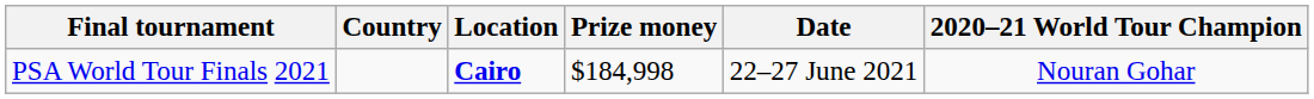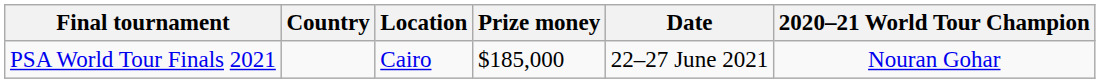 <table class=wikitable>
 <tr>
 <th>Final tournament</th>
 <th>Country</th>
 <th>Location</th>
 <th>Prize money</th>
 <th>Date</th>
 <th>2020–21 World Tour Champion</th>
 </tr>
 <tr>
 <td><a href='#'>PSA World Tour Finals</a> <a href='#'>2021</a></td>
 <td></td>
-<td><strong><a href='#'>Cairo</a></strong></td>
-<td>$184,998</td>
+<td><a href='#'>Cairo</a></td>
+<td>$185,000</td>
 <td>22–27 June 2021</td>
 <td rowspan=1 colspan=2 align="center"> <a href='#'>Nouran Gohar</a></td>
 </tr>
 </table>
